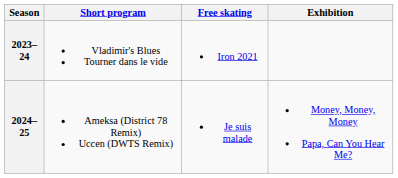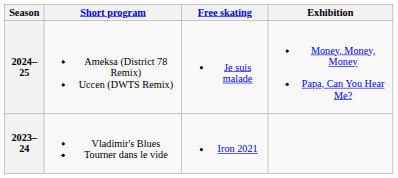 <table class=wikitable style=text-align:center>
 <tr>
 <th>Season</th>
 <th><a href='#'>Short program</a></th>
 <th><a href='#'>Free skating</a></th>
 <th>Exhibition</th>
 </tr>
 <tr>
+<th>2024–25 <br> </th>
+<td><br><ul><li>Ameksa (District 78 Remix) <br> </li><li>Uccen (DWTS Remix) <br> </li></ul></td>
+<td><br><ul><li><a href='#'>Je suis malade</a> <br> </li></ul></td>
+<td><br><ul><li><a href='#'>Money, Money, Money</a> <br></li></ul><ul><li><a href='#'>Papa, Can You Hear Me?</a> <br> </li></ul></td>
+</tr>
+<tr>
 <th>2023–24 <br> </th>
 <td><br><ul><li>Vladimir's Blues <br> </li><li>Tourner dans le vide <br> </li></ul></td>
 <td><br><ul><li><a href='#'>Iron 2021</a> <br> </li></ul></td>
 <td></td>
 </tr>
-<tr>
-<th>2024–25 <br> </th>
-<td><br><ul><li>Ameksa (District 78 Remix) <br> </li><li>Uccen (DWTS Remix) <br> </li></ul></td>
-<td><br><ul><li><a href='#'>Je suis malade</a> <br> </li></ul></td>
-<td><br><ul><li><a href='#'>Money, Money, Money</a> <br></li></ul><ul><li><a href='#'>Papa, Can You Hear Me?</a> <br> </li></ul></td>
-</tr>
 </table>
